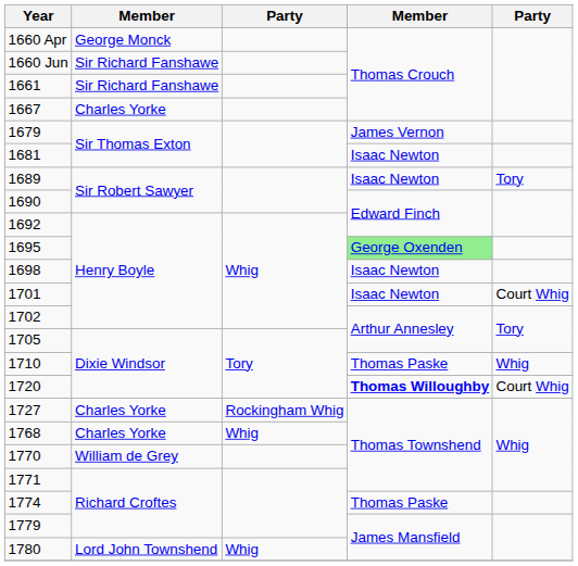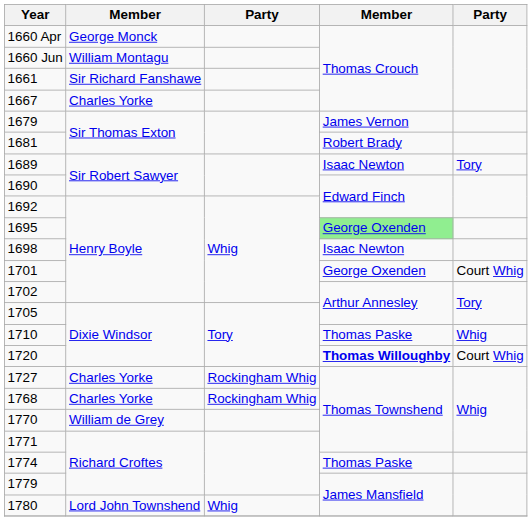 <table class="wikitable">
 <tr>
 <th>Year</th>
 <th>Member</th>
 <th>Party</th>
 <th>Member</th>
 <th>Party</th>
 </tr>
 <tr>
 <td>1660 Apr</td>
 <td><a href='#'>George Monck</a></td>
 <td></td>
 <td rowspan=4><a href='#'>Thomas Crouch</a>  </td>
 <td rowspan=4></td>
 </tr>
 <tr>
 <td>1660 Jun</td>
-<td><a href='#'>Sir Richard Fanshawe</a></td>
+<td><a href='#'>William Montagu</a></td>
 <td></td>
 </tr>
 <tr>
 <td>1661</td>
 <td><a href='#'>Sir Richard Fanshawe</a></td>
 <td></td>
 </tr>
 <tr>
 <td>1667</td>
 <td><a href='#'>Charles Yorke</a></td>
 <td></td>
 </tr>
 <tr>
 <td>1679</td>
 <td rowspan=2><a href='#'>Sir Thomas Exton</a></td>
 <td rowspan=2></td>
 <td><a href='#'>James Vernon</a></td>
 <td></td>
 </tr>
 <tr>
 <td>1681</td>
-<td><a href='#'>Isaac Newton</a></td>
+<td><a href='#'>Robert Brady</a></td>
 <td></td>
 </tr>
 <tr>
 <td>1689</td>
 <td rowspan=2><a href='#'>Sir Robert Sawyer</a></td>
 <td rowspan=2></td>
 <td><a href='#'>Isaac Newton</a></td>
 <td><a href='#'>Tory</a></td>
 </tr>
 <tr>
 <td>1690</td>
 <td rowspan=2><a href='#'>Edward Finch</a></td>
 <td rowspan=2></td>
 </tr>
 <tr>
 <td>1692</td>
 <td rowspan=5><a href='#'>Henry Boyle</a></td>
 <td rowspan=5><a href='#'>Whig</a></td>
 </tr>
 <tr>
 <td>1695</td>
 <td style="background: lightgreen;"><a href='#'>George Oxenden</a></td>
 <td></td>
 </tr>
 <tr>
 <td>1698</td>
 <td><a href='#'>Isaac Newton</a> </td>
 <td></td>
 </tr>
 <tr>
 <td>1701</td>
-<td><a href='#'>Isaac Newton</a> </td>
+<td><a href='#'>George Oxenden</a></td>
 <td>Court <a href='#'>Whig</a></td>
 </tr>
 <tr>
 <td>1702</td>
 <td rowspan=2><a href='#'>Arthur Annesley</a></td>
 <td rowspan=2><a href='#'>Tory</a></td>
 </tr>
 <tr>
 <td>1705</td>
 <td rowspan=3><a href='#'>Dixie Windsor</a></td>
 <td rowspan=3><a href='#'>Tory</a></td>
 </tr>
 <tr>
 <td>1710</td>
 <td><a href='#'>Thomas Paske</a></td>
 <td><a href='#'>Whig</a></td>
 </tr>
 <tr>
 <td>1720</td>
 <td><strong><a href='#'>Thomas Willoughby</a></strong></td>
 <td>Court <a href='#'>Whig</a></td>
 </tr>
 <tr>
 <td>1727</td>
 <td><a href='#'>Charles Yorke</a></td>
 <td><a href='#'>Rockingham Whig</a></td>
 <td rowspan=4><a href='#'>Thomas Townshend</a></td>
 <td rowspan=4><a href='#'>Whig</a></td>
 </tr>
 <tr>
 <td>1768</td>
 <td><a href='#'>Charles Yorke</a></td>
-<td><a href='#'>Whig</a></td>
+<td><a href='#'>Rockingham Whig</a></td>
 </tr>
 <tr>
 <td>1770</td>
 <td><a href='#'>William de Grey</a></td>
 <td></td>
 </tr>
 <tr>
 <td>1771</td>
 <td rowspan=3><a href='#'>Richard Croftes</a></td>
 <td rowspan=3></td>
 </tr>
 <tr>
 <td>1774</td>
 <td><a href='#'>Thomas Paske</a></td>
 <td></td>
 </tr>
 <tr>
 <td>1779</td>
 <td rowspan=2><a href='#'>James Mansfield</a></td>
 <td rowspan=2></td>
 </tr>
 <tr>
 <td>1780</td>
 <td><a href='#'>Lord John Townshend</a></td>
 <td><a href='#'>Whig</a></td>
 </tr>
 <tr>
 </tr>
 </table>
